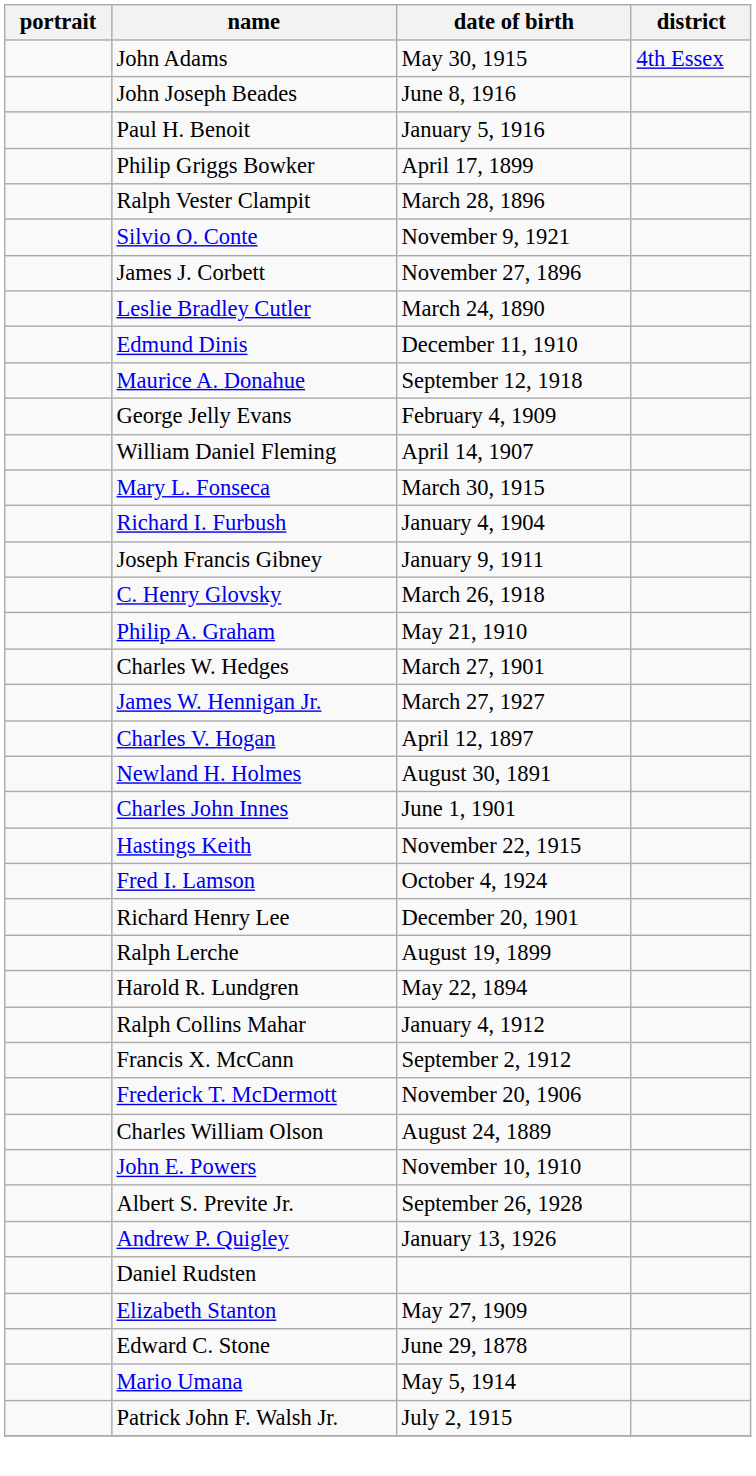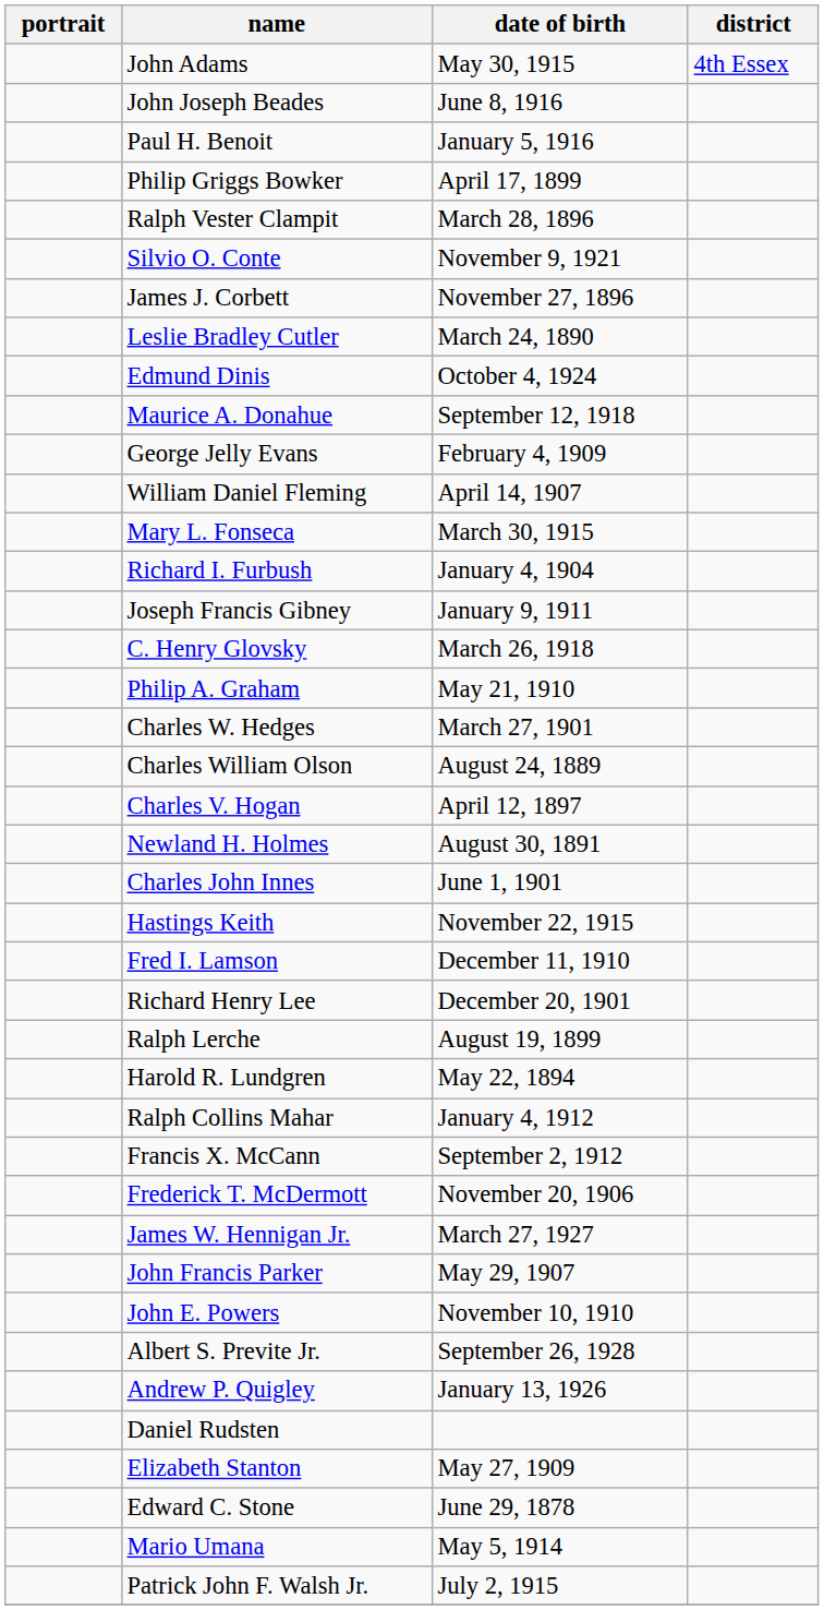 <table class='wikitable sortable' style="width:60%">
 <tr>
 <th>portrait</th>
 <th>name </th>
 <th data-sort-type=date>date of birth </th>
 <th>district </th>
 </tr>
 <tr>
 <td></td>
 <td>John Adams</td>
 <td>May 30, 1915</td>
 <td><a href='#'>4th Essex</a></td>
 </tr>
 <tr>
 <td></td>
 <td>John Joseph Beades</td>
 <td>June 8, 1916</td>
 <td></td>
 </tr>
 <tr>
 <td></td>
 <td>Paul H. Benoit</td>
 <td>January 5, 1916</td>
 <td></td>
 </tr>
 <tr>
 <td></td>
 <td>Philip Griggs Bowker</td>
 <td>April 17, 1899</td>
 <td></td>
 </tr>
 <tr>
 <td></td>
 <td>Ralph Vester Clampit</td>
 <td>March 28, 1896</td>
 <td></td>
 </tr>
 <tr>
 <td></td>
 <td><a href='#'>Silvio O. Conte</a></td>
 <td>November 9, 1921</td>
 <td></td>
 </tr>
 <tr>
 <td></td>
 <td>James J. Corbett</td>
 <td>November 27, 1896</td>
 <td></td>
 </tr>
 <tr>
 <td></td>
 <td><a href='#'>Leslie Bradley Cutler</a></td>
 <td>March 24, 1890</td>
 <td></td>
 </tr>
 <tr>
 <td></td>
 <td><a href='#'>Edmund Dinis</a></td>
-<td>December 11, 1910</td>
+<td>October 4, 1924</td>
 <td></td>
 </tr>
 <tr>
 <td></td>
 <td><a href='#'>Maurice A. Donahue</a></td>
 <td>September 12, 1918</td>
 <td></td>
 </tr>
 <tr>
 <td></td>
 <td>George Jelly Evans</td>
 <td>February 4, 1909</td>
 <td></td>
 </tr>
 <tr>
 <td></td>
 <td>William Daniel Fleming</td>
 <td>April 14, 1907</td>
 <td></td>
 </tr>
 <tr>
 <td></td>
 <td><a href='#'>Mary L. Fonseca</a></td>
 <td>March 30, 1915</td>
 <td></td>
 </tr>
 <tr>
 <td></td>
 <td><a href='#'>Richard I. Furbush</a></td>
 <td>January 4, 1904</td>
 <td></td>
 </tr>
 <tr>
 <td></td>
 <td>Joseph Francis Gibney</td>
 <td>January 9, 1911</td>
 <td></td>
 </tr>
 <tr>
 <td></td>
 <td><a href='#'>C. Henry Glovsky</a></td>
 <td>March 26, 1918</td>
 <td></td>
 </tr>
 <tr>
 <td></td>
 <td><a href='#'>Philip A. Graham</a></td>
 <td>May 21, 1910</td>
 <td></td>
 </tr>
 <tr>
 <td></td>
 <td>Charles W. Hedges</td>
 <td>March 27, 1901</td>
 <td></td>
 </tr>
 <tr>
 <td></td>
-<td><a href='#'>James W. Hennigan Jr.</a></td>
-<td>March 27, 1927</td>
+<td>Charles William Olson</td>
+<td>August 24, 1889</td>
 <td></td>
 </tr>
 <tr>
 <td></td>
 <td><a href='#'>Charles V. Hogan</a></td>
 <td>April 12, 1897</td>
 <td></td>
 </tr>
 <tr>
 <td></td>
 <td><a href='#'>Newland H. Holmes</a></td>
 <td>August 30, 1891</td>
 <td></td>
 </tr>
 <tr>
 <td></td>
 <td><a href='#'>Charles John Innes</a></td>
 <td>June 1, 1901</td>
 <td></td>
 </tr>
 <tr>
 <td></td>
 <td><a href='#'>Hastings Keith</a></td>
 <td>November 22, 1915</td>
 <td></td>
 </tr>
 <tr>
 <td></td>
 <td><a href='#'>Fred I. Lamson</a></td>
-<td>October 4, 1924</td>
+<td>December 11, 1910</td>
 <td></td>
 </tr>
 <tr>
 <td></td>
 <td>Richard Henry Lee</td>
 <td>December 20, 1901</td>
 <td></td>
 </tr>
 <tr>
 <td></td>
 <td>Ralph Lerche</td>
 <td>August 19, 1899</td>
 <td></td>
 </tr>
 <tr>
 <td></td>
 <td>Harold R. Lundgren</td>
 <td>May 22, 1894</td>
 <td></td>
 </tr>
 <tr>
 <td></td>
 <td>Ralph Collins Mahar</td>
 <td>January 4, 1912</td>
 <td></td>
 </tr>
 <tr>
 <td></td>
 <td>Francis X. McCann</td>
 <td>September 2, 1912</td>
 <td></td>
 </tr>
 <tr>
 <td></td>
 <td><a href='#'>Frederick T. McDermott</a></td>
 <td>November 20, 1906</td>
 <td></td>
 </tr>
 <tr>
 <td></td>
-<td>Charles William Olson</td>
-<td>August 24, 1889</td>
+<td><a href='#'>James W. Hennigan Jr.</a></td>
+<td>March 27, 1927</td>
+<td></td>
+</tr>
+<tr>
+<td></td>
+<td><a href='#'>John Francis Parker</a></td>
+<td>May 29, 1907</td>
 <td></td>
 </tr>
 <tr>
 <td></td>
 <td><a href='#'>John E. Powers</a></td>
 <td>November 10, 1910</td>
 <td></td>
 </tr>
 <tr>
 <td></td>
 <td>Albert S. Previte Jr.</td>
 <td>September 26, 1928</td>
 <td></td>
 </tr>
 <tr>
 <td></td>
 <td><a href='#'>Andrew P. Quigley</a></td>
 <td>January 13, 1926</td>
 <td></td>
 </tr>
 <tr>
 <td></td>
 <td>Daniel Rudsten</td>
 <td></td>
 <td></td>
 </tr>
 <tr>
 <td></td>
 <td><a href='#'>Elizabeth Stanton</a></td>
 <td>May 27, 1909</td>
 <td></td>
 </tr>
 <tr>
 <td></td>
 <td>Edward C. Stone</td>
 <td>June 29, 1878</td>
 <td></td>
 </tr>
 <tr>
 <td></td>
 <td><a href='#'>Mario Umana</a></td>
 <td>May 5, 1914</td>
 <td></td>
 </tr>
 <tr>
 <td></td>
 <td>Patrick John F. Walsh Jr.</td>
 <td>July 2, 1915</td>
 <td></td>
 </tr>
 <tr>
 </tr>
 </table>
